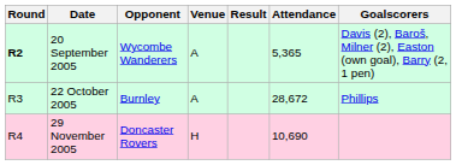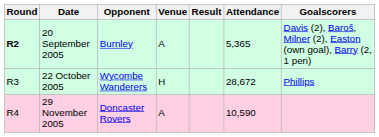 <table class="wikitable">
 <tr>
 <th>Round</th>
 <th>Date</th>
 <th>Opponent</th>
 <th>Venue</th>
 <th>Result</th>
 <th>Attendance</th>
 <th>Goalscorers</th>
 </tr>
 <tr style="background:#d0ffe3;">
 <td><strong>R2</strong></td>
 <td>20 September 2005</td>
-<td><a href='#'>Wycombe Wanderers</a></td>
+<td><a href='#'>Burnley</a></td>
 <td>A</td>
 <td></td>
 <td>5,365</td>
 <td><a href='#'>Davis</a> (2), <a href='#'>Baroš</a>, <a href='#'>Milner</a> (2), <a href='#'>Easton</a> (own goal), <a href='#'>Barry</a> (2, 1 pen)</td>
 </tr>
 <tr style="background:#d0ffe3;">
 <td>R3</td>
 <td>22 October 2005</td>
-<td><a href='#'>Burnley</a></td>
-<td>A</td>
+<td><a href='#'>Wycombe Wanderers</a></td>
+<td>H</td>
 <td></td>
 <td>28,672</td>
 <td><a href='#'>Phillips</a></td>
 </tr>
 <tr style="background:#ffd0e3;">
 <td>R4</td>
 <td>29 November 2005</td>
 <td><a href='#'>Doncaster Rovers</a></td>
-<td>H</td>
+<td>A</td>
 <td></td>
-<td>10,690</td>
+<td>10,590</td>
 <td></td>
 </tr>
 </table>
